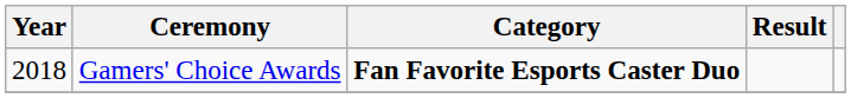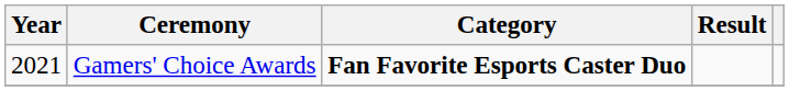 <table class="wikitable" style="text-align:center;">
 <tr>
 <th>Year</th>
 <th>Ceremony</th>
 <th>Category</th>
 <th>Result</th>
 <th></th>
 </tr>
 <tr>
-<td>2018</td>
+<td>2021</td>
 <td><a href='#'>Gamers' Choice Awards</a></td>
 <td><strong>Fan Favorite Esports Caster Duo</strong></td>
 <td></td>
 <td></td>
 </tr>
 <tr>
 </tr>
 </table>
